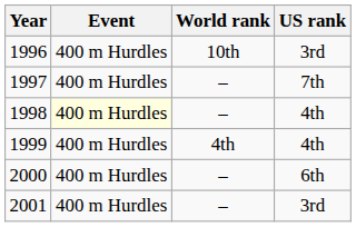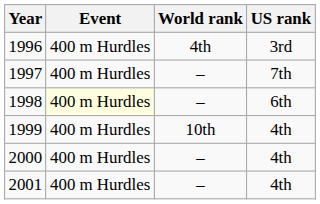 <table class="wikitable" style="font-size: 95%;">
 <tr>
 <th>Year</th>
 <th>Event</th>
 <th>World rank</th>
 <th>US rank</th>
 </tr>
 <tr>
 <td>1996</td>
 <td>400 m Hurdles</td>
-<td align="center">10th</td>
+<td align="center">4th</td>
 <td align="center">3rd</td>
 </tr>
 <tr>
 <td>1997</td>
 <td>400 m Hurdles</td>
 <td align="center">–</td>
 <td align="center">7th</td>
 </tr>
 <tr>
 <td>1998</td>
 <td style="background: lightyellow;">400 m Hurdles</td>
 <td align="center">–</td>
-<td align="center">4th</td>
+<td align="center">6th</td>
 </tr>
 <tr>
 <td>1999</td>
 <td>400 m Hurdles</td>
-<td align="center">4th</td>
+<td align="center">10th</td>
 <td align="center">4th</td>
 </tr>
 <tr>
 <td>2000</td>
 <td>400 m Hurdles</td>
 <td align="center">–</td>
-<td align="center">6th</td>
+<td align="center">4th</td>
 </tr>
 <tr>
 <td>2001</td>
 <td>400 m Hurdles</td>
 <td align="center">–</td>
-<td align="center">3rd</td>
+<td align="center">4th</td>
 </tr>
 </table>
